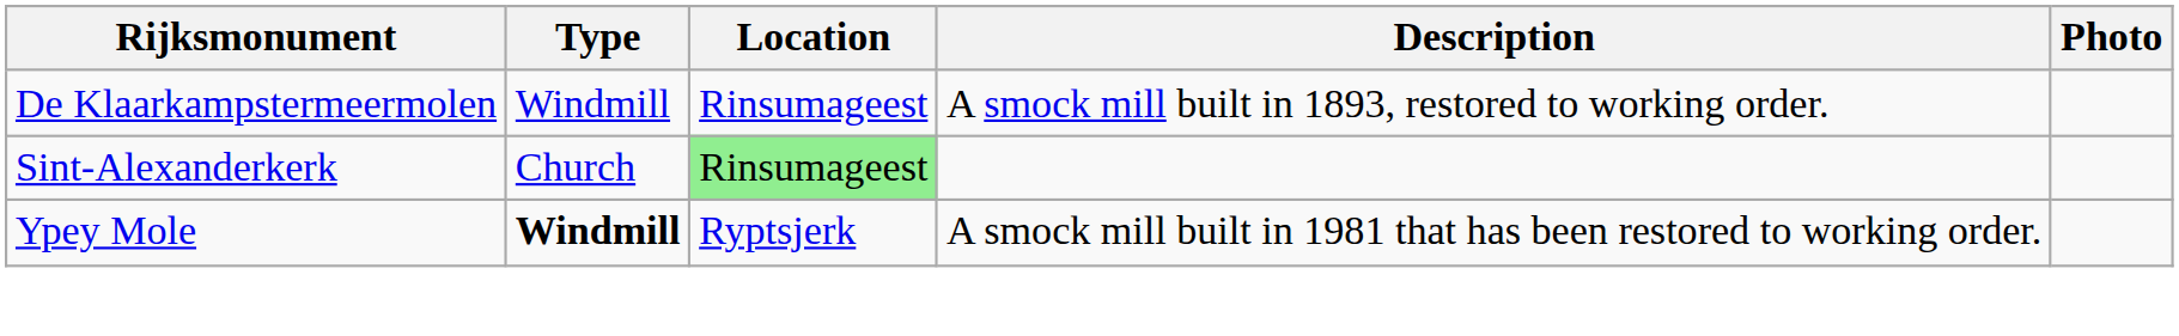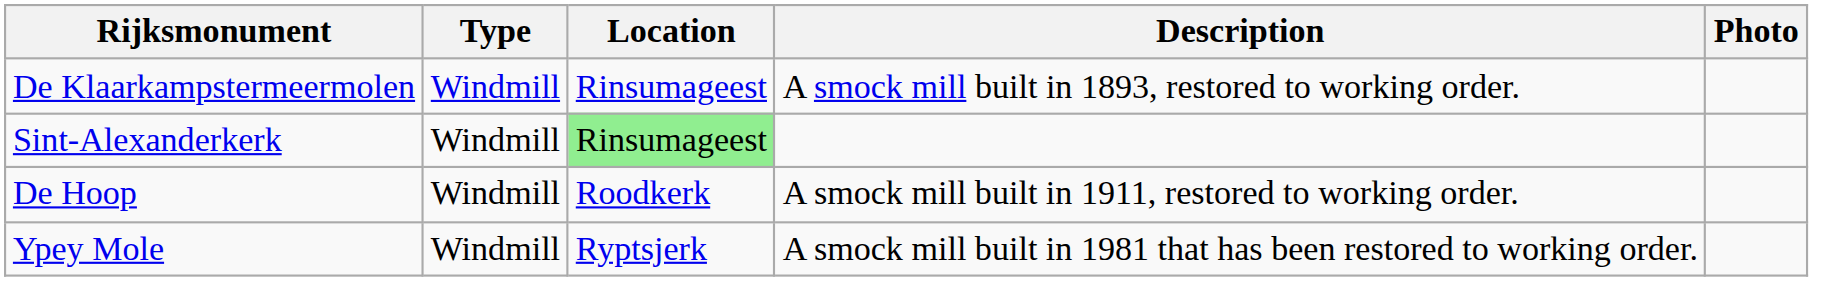 <table class="wikitable">
 <tr>
 <th>Rijksmonument</th>
 <th>Type</th>
 <th>Location</th>
 <th>Description</th>
 <th>Photo</th>
 </tr>
 <tr>
 <td><a href='#'>De Klaarkampstermeermolen</a><br></td>
 <td><a href='#'>Windmill</a></td>
 <td><a href='#'>Rinsumageest</a></td>
 <td>A <a href='#'>smock mill</a> built in 1893, restored to working order.</td>
 <td></td>
 </tr>
 <tr>
 <td><a href='#'>Sint-Alexanderkerk</a><br></td>
-<td><a href='#'>Church</a></td>
+<td>Windmill</td>
 <td style="background: lightgreen;">Rinsumageest</td>
 <td></td>
 <td></td>
 </tr>
 <tr>
+<td><a href='#'>De Hoop</a><br></td>
+<td>Windmill</td>
+<td><a href='#'>Roodkerk</a></td>
+<td>A smock mill built in 1911, restored to working order.</td>
+<td></td>
+</tr>
+<tr>
 <td><a href='#'>Ypey Mole</a><br></td>
-<td><strong>Windmill</strong></td>
+<td>Windmill</td>
 <td><a href='#'>Ryptsjerk</a></td>
 <td>A smock mill built in 1981 that has been restored to working order.</td>
 <td></td>
 </tr>
 </table>
